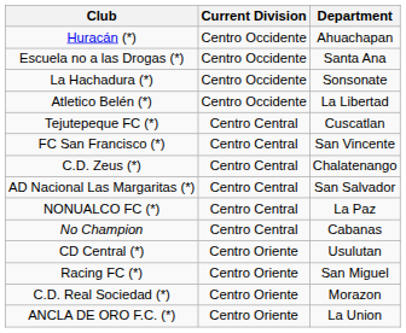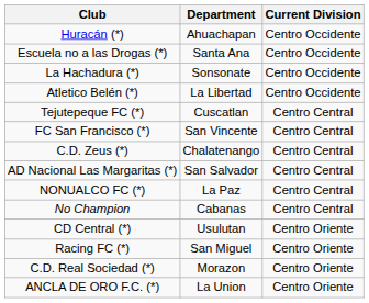 <table class="wikitable sortable">
 <tr>
 <th>Club</th>
+<th>Department</th>
 <th>Current Division</th>
-<th>Department</th>
 </tr>
 <tr style="text-align:center;">
 <td><a href='#'>Huracán</a> (*)</td>
+<td>Ahuachapan</td>
 <td>Centro Occidente</td>
-<td>Ahuachapan</td>
 </tr>
 <tr style="text-align:center;">
 <td>Escuela no a las Drogas (*)</td>
+<td>Santa Ana</td>
 <td>Centro Occidente</td>
-<td>Santa Ana</td>
 </tr>
 <tr style="text-align:center;">
 <td>La Hachadura (*)</td>
+<td>Sonsonate</td>
 <td>Centro Occidente</td>
-<td>Sonsonate</td>
 </tr>
 <tr style="text-align:center;">
 <td>Atletico Belén  (*)</td>
+<td>La Libertad</td>
 <td>Centro Occidente</td>
-<td>La Libertad</td>
 </tr>
 <tr style="text-align:center;">
 <td>Tejutepeque FC (*)</td>
+<td>Cuscatlan</td>
 <td>Centro Central</td>
-<td>Cuscatlan</td>
 </tr>
 <tr style="text-align:center;">
 <td>FC San Francisco (*)</td>
+<td>San Vincente</td>
 <td>Centro Central</td>
-<td>San Vincente</td>
 </tr>
 <tr style="text-align:center;">
 <td>C.D. Zeus (*)</td>
+<td>Chalatenango</td>
 <td>Centro Central</td>
-<td>Chalatenango</td>
 </tr>
 <tr style="text-align:center;">
 <td>AD Nacional Las Margaritas (*)</td>
+<td>San Salvador</td>
 <td>Centro Central</td>
-<td>San Salvador</td>
 </tr>
 <tr style="text-align:center;">
 <td>NONUALCO FC (*)</td>
+<td>La Paz</td>
 <td>Centro Central</td>
-<td>La Paz</td>
 </tr>
 <tr style="text-align:center;">
 <td><em>No Champion</em></td>
+<td>Cabanas</td>
 <td>Centro Central</td>
-<td>Cabanas</td>
 </tr>
 <tr style="text-align:center;">
 <td>CD Central (*)</td>
+<td>Usulutan</td>
 <td>Centro Oriente</td>
-<td>Usulutan</td>
 </tr>
 <tr style="text-align:center;">
 <td>Racing FC (*)</td>
+<td>San Miguel</td>
 <td>Centro Oriente</td>
-<td>San Miguel</td>
 </tr>
 <tr style="text-align:center;">
 <td>C.D. Real Sociedad  (*)</td>
+<td>Morazon</td>
 <td>Centro Oriente</td>
-<td>Morazon</td>
 </tr>
 <tr style="text-align:center;">
 <td>ANCLA DE ORO F.C. (*)</td>
+<td>La Union</td>
 <td>Centro Oriente</td>
-<td>La Union</td>
 </tr>
 </table>
